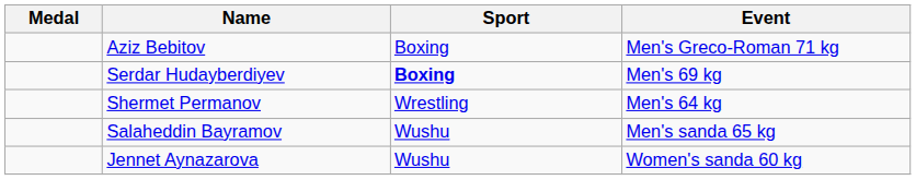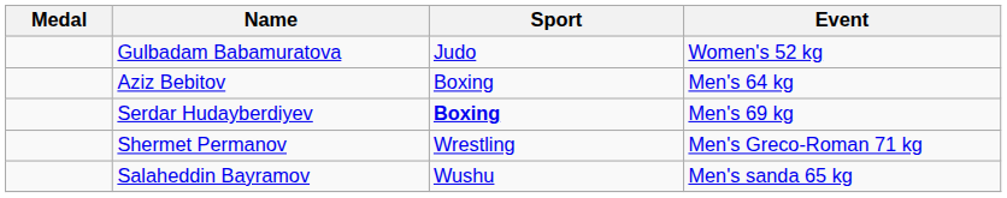 <table class="wikitable sortable" style="font-size:100%">
 <tr>
 <th width="80">Medal</th>
 <th width="250">Name</th>
 <th width="200">Sport</th>
 <th width="250">Event</th>
 </tr>
 <tr>
 <td></td>
+<td><a href='#'>Gulbadam Babamuratova</a></td>
+<td><a href='#'>Judo</a></td>
+<td><a href='#'>Women's 52 kg</a></td>
+</tr>
+<tr>
+<td></td>
 <td><a href='#'>Aziz Bebitov</a></td>
 <td><a href='#'>Boxing</a></td>
-<td><a href='#'>Men's Greco-Roman 71 kg</a></td>
+<td><a href='#'>Men's 64 kg</a></td>
 </tr>
 <tr>
 <td></td>
 <td><a href='#'>Serdar Hudayberdiyev</a></td>
 <td><strong><a href='#'>Boxing</a></strong></td>
 <td><a href='#'>Men's 69 kg</a></td>
 </tr>
 <tr>
 <td></td>
 <td><a href='#'>Shermet Permanov</a></td>
 <td><a href='#'>Wrestling</a></td>
-<td><a href='#'>Men's 64 kg</a></td>
+<td><a href='#'>Men's Greco-Roman 71 kg</a></td>
 </tr>
 <tr>
 <td></td>
 <td><a href='#'>Salaheddin Bayramov</a></td>
 <td><a href='#'>Wushu</a></td>
 <td><a href='#'>Men's sanda 65 kg</a></td>
 </tr>
 <tr>
-<td></td>
-<td><a href='#'>Jennet Aynazarova</a></td>
-<td><a href='#'>Wushu</a></td>
-<td><a href='#'>Women's sanda 60 kg</a></td>
-</tr>
-<tr>
 </tr>
 </table>
